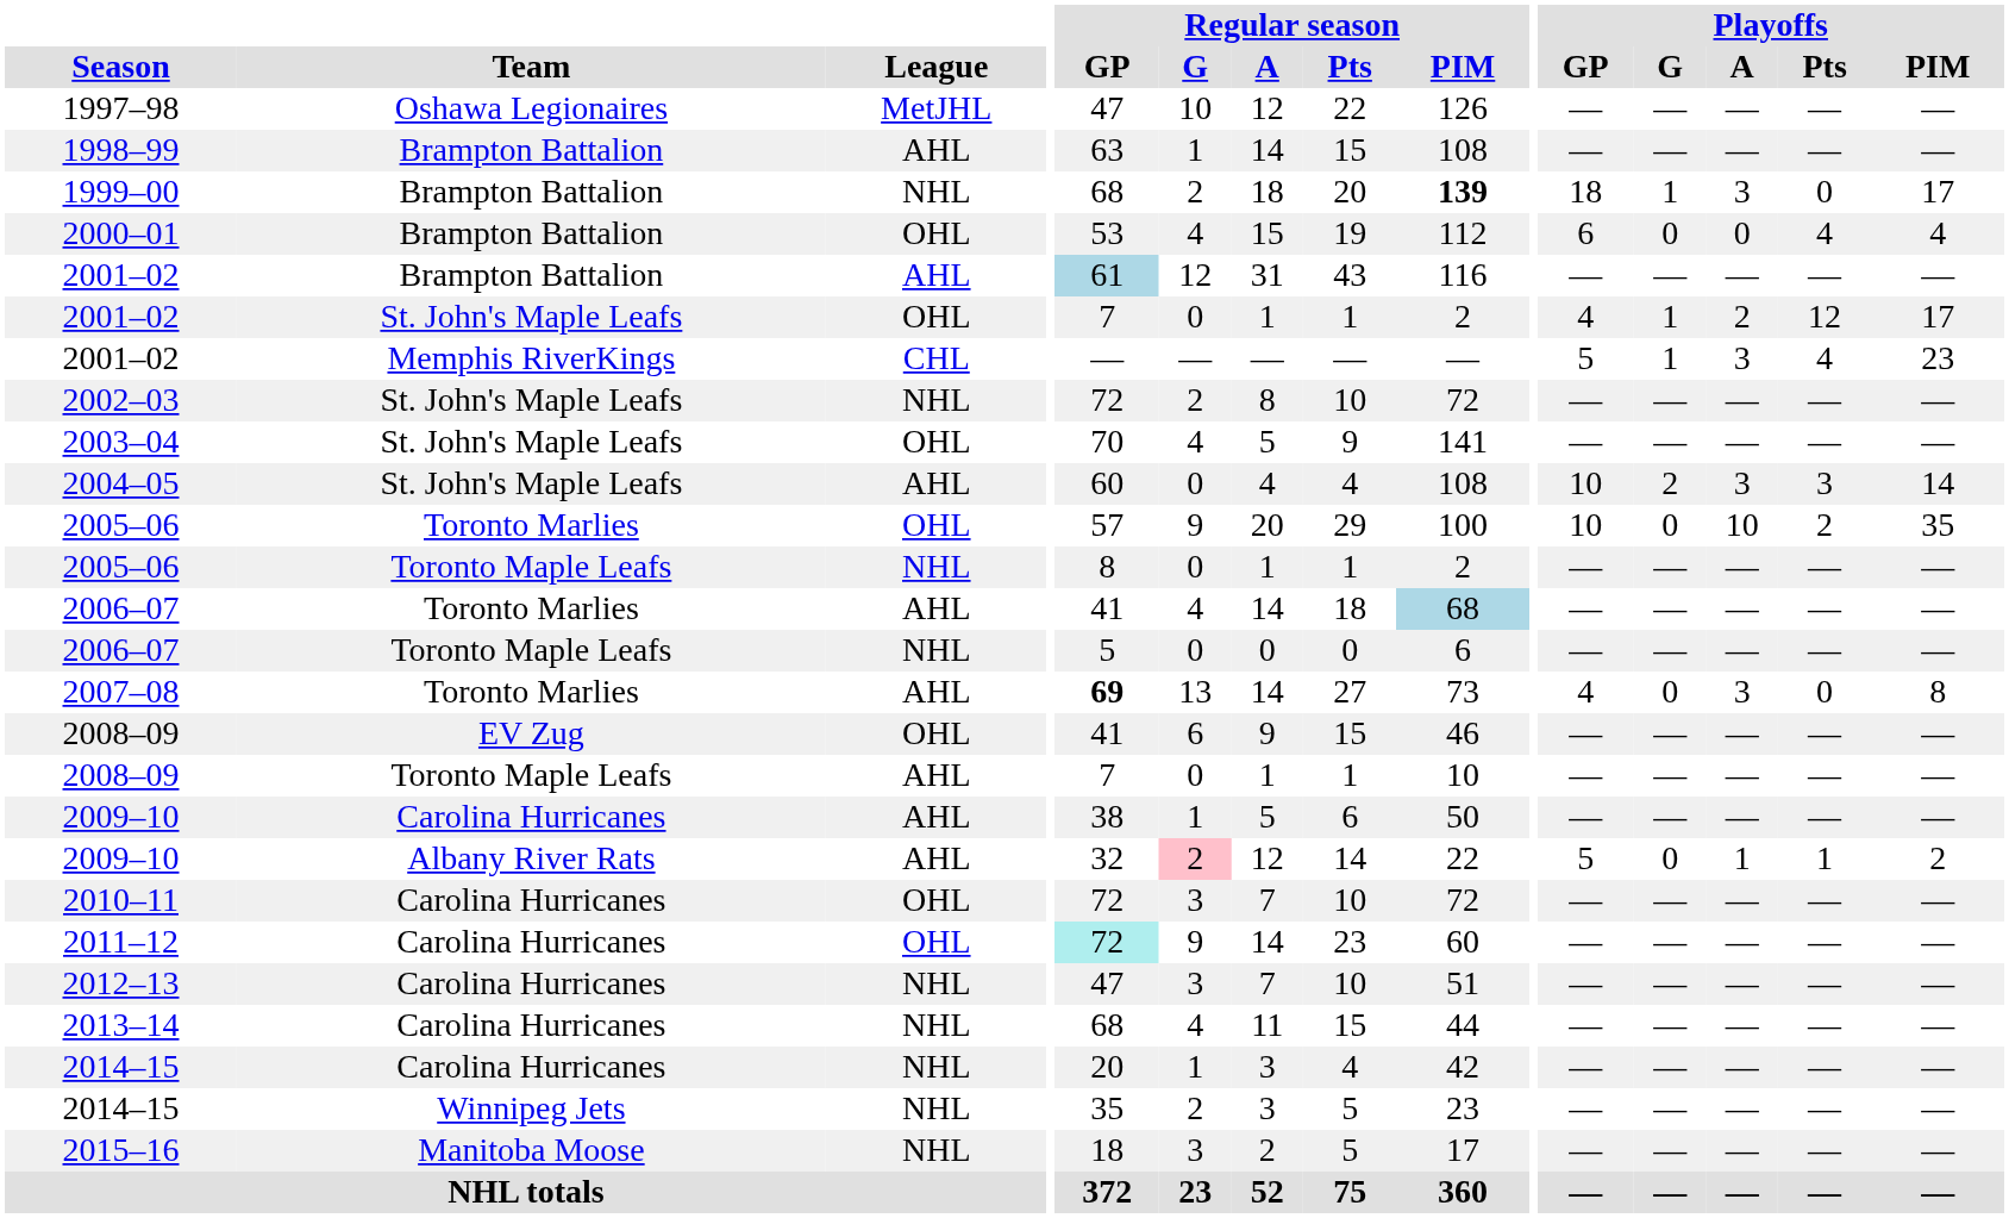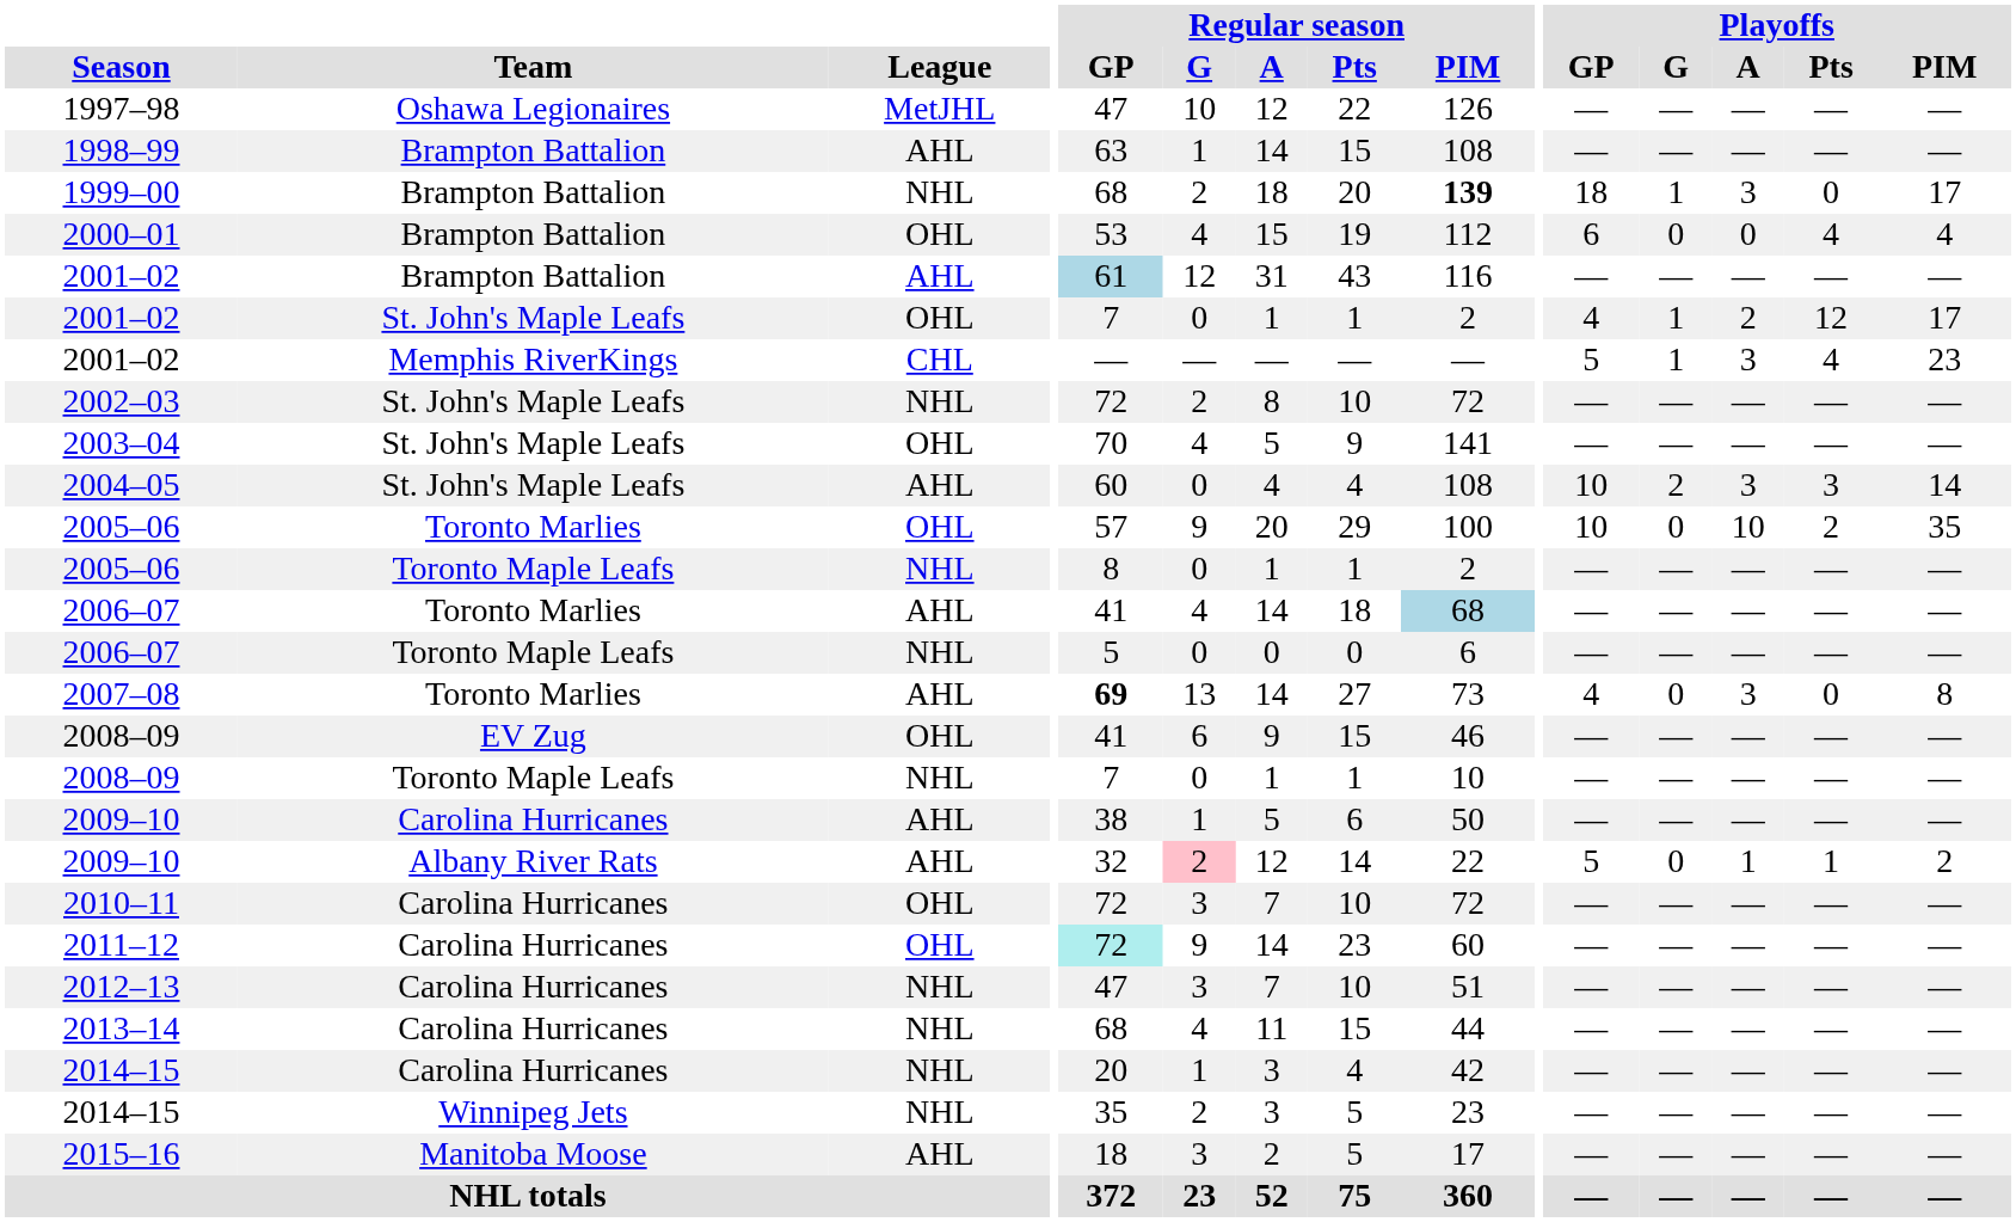 <table border="0" cellpadding="1" cellspacing="0" style="text-align:center; width:60em">
 <tr bgcolor="#e0e0e0">
 <th colspan="3" bgcolor="#ffffff"></th>
 <th rowspan="100" bgcolor="#ffffff"></th>
 <th colspan="5"><a href='#'>Regular season</a></th>
 <th rowspan="100" bgcolor="#ffffff"></th>
 <th colspan="5"><a href='#'>Playoffs</a></th>
 </tr>
 <tr bgcolor="#e0e0e0">
 <th><a href='#'>Season</a></th>
 <th>Team</th>
 <th>League</th>
 <th>GP</th>
 <th><a href='#'>G</a></th>
 <th><a href='#'>A</a></th>
 <th><a href='#'>Pts</a></th>
 <th><a href='#'>PIM</a></th>
 <th>GP</th>
 <th>G</th>
 <th>A</th>
 <th>Pts</th>
 <th>PIM</th>
 </tr>
 <tr>
 <td>1997–98</td>
 <td><a href='#'>Oshawa Legionaires</a></td>
 <td><a href='#'>MetJHL</a></td>
 <td>47</td>
 <td>10</td>
 <td>12</td>
 <td>22</td>
 <td>126</td>
 <td>—</td>
 <td>—</td>
 <td>—</td>
 <td>—</td>
 <td>—</td>
 </tr>
 <tr bgcolor="#f0f0f0">
 <td><a href='#'>1998–99</a></td>
 <td><a href='#'>Brampton Battalion</a></td>
 <td>AHL</td>
 <td>63</td>
 <td>1</td>
 <td>14</td>
 <td>15</td>
 <td>108</td>
 <td>—</td>
 <td>—</td>
 <td>—</td>
 <td>—</td>
 <td>—</td>
 </tr>
 <tr>
 <td><a href='#'>1999–00</a></td>
 <td>Brampton Battalion</td>
 <td>NHL</td>
 <td>68</td>
 <td>2</td>
 <td>18</td>
 <td>20</td>
 <td><strong>139</strong></td>
 <td>18</td>
 <td>1</td>
 <td>3</td>
 <td>0</td>
 <td>17</td>
 </tr>
 <tr bgcolor="#f0f0f0">
 <td><a href='#'>2000–01</a></td>
 <td>Brampton Battalion</td>
 <td>OHL</td>
 <td>53</td>
 <td>4</td>
 <td>15</td>
 <td>19</td>
 <td>112</td>
 <td>6</td>
 <td>0</td>
 <td>0</td>
 <td>4</td>
 <td>4</td>
 </tr>
 <tr>
 <td><a href='#'>2001–02</a></td>
 <td>Brampton Battalion</td>
 <td><a href='#'>AHL</a></td>
 <td style="background: lightblue;">61</td>
 <td>12</td>
 <td>31</td>
 <td>43</td>
 <td>116</td>
 <td>—</td>
 <td>—</td>
 <td>—</td>
 <td>—</td>
 <td>—</td>
 </tr>
 <tr bgcolor="#f0f0f0">
 <td><a href='#'>2001–02</a></td>
 <td><a href='#'>St. John's Maple Leafs</a></td>
 <td>OHL</td>
 <td>7</td>
 <td>0</td>
 <td>1</td>
 <td>1</td>
 <td>2</td>
 <td>4</td>
 <td>1</td>
 <td>2</td>
 <td>12</td>
 <td>17</td>
 </tr>
 <tr>
 <td>2001–02</td>
 <td><a href='#'>Memphis RiverKings</a></td>
 <td><a href='#'>CHL</a></td>
 <td>—</td>
 <td>—</td>
 <td>—</td>
 <td>—</td>
 <td>—</td>
 <td>5</td>
 <td>1</td>
 <td>3</td>
 <td>4</td>
 <td>23</td>
 </tr>
 <tr bgcolor="#f0f0f0">
 <td><a href='#'>2002–03</a></td>
 <td>St. John's Maple Leafs</td>
 <td>NHL</td>
 <td>72</td>
 <td>2</td>
 <td>8</td>
 <td>10</td>
 <td>72</td>
 <td>—</td>
 <td>—</td>
 <td>—</td>
 <td>—</td>
 <td>—</td>
 </tr>
 <tr>
 <td><a href='#'>2003–04</a></td>
 <td>St. John's Maple Leafs</td>
 <td>OHL</td>
 <td>70</td>
 <td>4</td>
 <td>5</td>
 <td>9</td>
 <td>141</td>
 <td>—</td>
 <td>—</td>
 <td>—</td>
 <td>—</td>
 <td>—</td>
 </tr>
 <tr bgcolor="#f0f0f0">
 <td><a href='#'>2004–05</a></td>
 <td>St. John's Maple Leafs</td>
 <td>AHL</td>
 <td>60</td>
 <td>0</td>
 <td>4</td>
 <td>4</td>
 <td>108</td>
 <td>10</td>
 <td>2</td>
 <td>3</td>
 <td>3</td>
 <td>14</td>
 </tr>
 <tr>
 <td><a href='#'>2005–06</a></td>
 <td><a href='#'>Toronto Marlies</a></td>
 <td><a href='#'>OHL</a></td>
 <td>57</td>
 <td>9</td>
 <td>20</td>
 <td>29</td>
 <td>100</td>
 <td>10</td>
 <td>0</td>
 <td>10</td>
 <td>2</td>
 <td>35</td>
 </tr>
 <tr bgcolor="#f0f0f0">
 <td><a href='#'>2005–06</a></td>
 <td><a href='#'>Toronto Maple Leafs</a></td>
 <td><a href='#'>NHL</a></td>
 <td>8</td>
 <td>0</td>
 <td>1</td>
 <td>1</td>
 <td>2</td>
 <td>—</td>
 <td>—</td>
 <td>—</td>
 <td>—</td>
 <td>—</td>
 </tr>
 <tr>
 <td><a href='#'>2006–07</a></td>
 <td>Toronto Marlies</td>
 <td>AHL</td>
 <td>41</td>
 <td>4</td>
 <td>14</td>
 <td>18</td>
 <td style="background: lightblue;">68</td>
 <td>—</td>
 <td>—</td>
 <td>—</td>
 <td>—</td>
 <td>—</td>
 </tr>
 <tr bgcolor="#f0f0f0">
 <td><a href='#'>2006–07</a></td>
 <td>Toronto Maple Leafs</td>
 <td>NHL</td>
 <td>5</td>
 <td>0</td>
 <td>0</td>
 <td>0</td>
 <td>6</td>
 <td>—</td>
 <td>—</td>
 <td>—</td>
 <td>—</td>
 <td>—</td>
 </tr>
 <tr>
 <td><a href='#'>2007–08</a></td>
 <td>Toronto Marlies</td>
 <td>AHL</td>
 <td><strong>69</strong></td>
 <td>13</td>
 <td>14</td>
 <td>27</td>
 <td>73</td>
 <td>4</td>
 <td>0</td>
 <td>3</td>
 <td>0</td>
 <td>8</td>
 </tr>
 <tr bgcolor="#f0f0f0">
 <td>2008–09</td>
 <td><a href='#'>EV Zug</a></td>
 <td>OHL</td>
 <td>41</td>
 <td>6</td>
 <td>9</td>
 <td>15</td>
 <td>46</td>
 <td>—</td>
 <td>—</td>
 <td>—</td>
 <td>—</td>
 <td>—</td>
 </tr>
 <tr>
 <td><a href='#'>2008–09</a></td>
 <td>Toronto Maple Leafs</td>
-<td>AHL</td>
+<td>NHL</td>
 <td>7</td>
 <td>0</td>
 <td>1</td>
 <td>1</td>
 <td>10</td>
 <td>—</td>
 <td>—</td>
 <td>—</td>
 <td>—</td>
 <td>—</td>
 </tr>
 <tr bgcolor="#f0f0f0">
 <td><a href='#'>2009–10</a></td>
 <td><a href='#'>Carolina Hurricanes</a></td>
 <td>AHL</td>
 <td>38</td>
 <td>1</td>
 <td>5</td>
 <td>6</td>
 <td>50</td>
 <td>—</td>
 <td>—</td>
 <td>—</td>
 <td>—</td>
 <td>—</td>
 </tr>
 <tr>
 <td><a href='#'>2009–10</a></td>
 <td><a href='#'>Albany River Rats</a></td>
 <td>AHL</td>
 <td>32</td>
 <td style="background: pink;">2</td>
 <td>12</td>
 <td>14</td>
 <td>22</td>
 <td>5</td>
 <td>0</td>
 <td>1</td>
 <td>1</td>
 <td>2</td>
 </tr>
 <tr bgcolor="#f0f0f0">
 <td><a href='#'>2010–11</a></td>
 <td>Carolina Hurricanes</td>
 <td>OHL</td>
 <td>72</td>
 <td>3</td>
 <td>7</td>
 <td>10</td>
 <td>72</td>
 <td>—</td>
 <td>—</td>
 <td>—</td>
 <td>—</td>
 <td>—</td>
 </tr>
 <tr>
 <td><a href='#'>2011–12</a></td>
 <td>Carolina Hurricanes</td>
 <td><a href='#'>OHL</a></td>
 <td style="background: paleturquoise;">72</td>
 <td>9</td>
 <td>14</td>
 <td>23</td>
 <td>60</td>
 <td>—</td>
 <td>—</td>
 <td>—</td>
 <td>—</td>
 <td>—</td>
 </tr>
 <tr bgcolor="#f0f0f0">
 <td><a href='#'>2012–13</a></td>
 <td>Carolina Hurricanes</td>
 <td>NHL</td>
 <td>47</td>
 <td>3</td>
 <td>7</td>
 <td>10</td>
 <td>51</td>
 <td>—</td>
 <td>—</td>
 <td>—</td>
 <td>—</td>
 <td>—</td>
 </tr>
 <tr>
 <td><a href='#'>2013–14</a></td>
 <td>Carolina Hurricanes</td>
 <td>NHL</td>
 <td>68</td>
 <td>4</td>
 <td>11</td>
 <td>15</td>
 <td>44</td>
 <td>—</td>
 <td>—</td>
 <td>—</td>
 <td>—</td>
 <td>—</td>
 </tr>
 <tr bgcolor="#f0f0f0">
 <td><a href='#'>2014–15</a></td>
 <td>Carolina Hurricanes</td>
 <td>NHL</td>
 <td>20</td>
 <td>1</td>
 <td>3</td>
 <td>4</td>
 <td>42</td>
 <td>—</td>
 <td>—</td>
 <td>—</td>
 <td>—</td>
 <td>—</td>
 </tr>
 <tr>
 <td>2014–15</td>
 <td><a href='#'>Winnipeg Jets</a></td>
 <td>NHL</td>
 <td>35</td>
 <td>2</td>
 <td>3</td>
 <td>5</td>
 <td>23</td>
 <td>—</td>
 <td>—</td>
 <td>—</td>
 <td>—</td>
 <td>—</td>
 </tr>
 <tr bgcolor="#f0f0f0">
 <td><a href='#'>2015–16</a></td>
 <td><a href='#'>Manitoba Moose</a></td>
-<td>NHL</td>
+<td>AHL</td>
 <td>18</td>
 <td>3</td>
 <td>2</td>
 <td>5</td>
 <td>17</td>
 <td>—</td>
 <td>—</td>
 <td>—</td>
 <td>—</td>
 <td>—</td>
 </tr>
 <tr bgcolor="#e0e0e0">
 <th colspan="3">NHL totals</th>
 <th>372</th>
 <th>23</th>
 <th>52</th>
 <th>75</th>
 <th>360</th>
 <th>—</th>
 <th>—</th>
 <th>—</th>
 <th>—</th>
 <th>—</th>
 </tr>
 </table>
